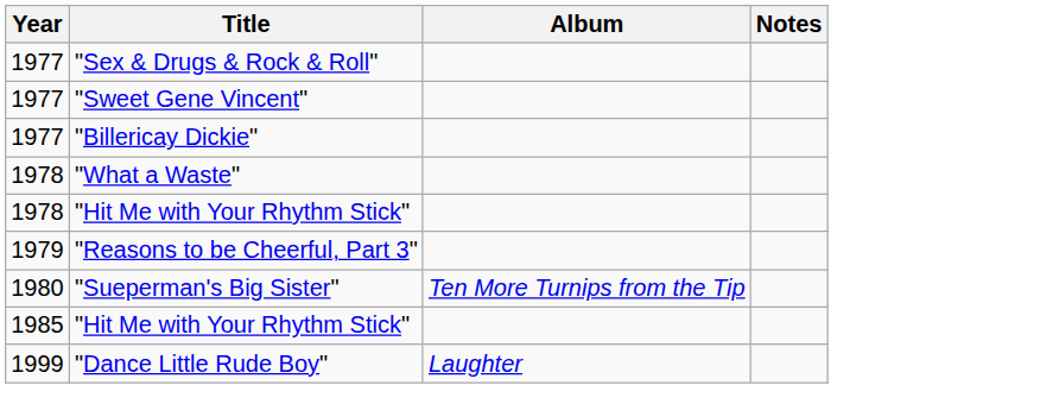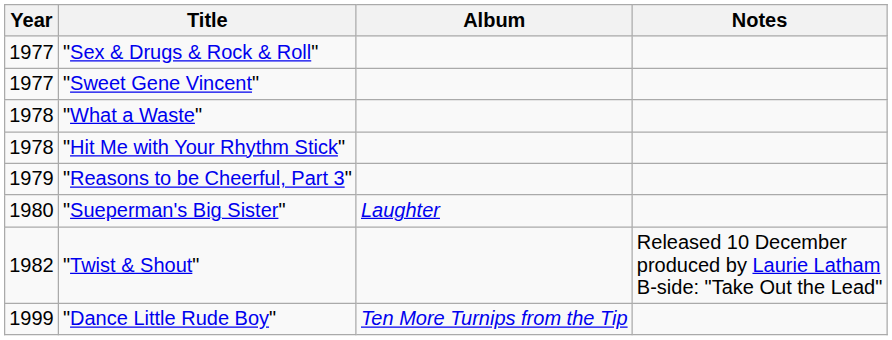 <table class="wikitable">
 <tr>
 <th>Year</th>
 <th>Title</th>
 <th>Album</th>
 <th>Notes</th>
 </tr>
 <tr>
 <td>1977</td>
 <td>"<a href='#'>Sex & Drugs & Rock & Roll</a>"</td>
 <td></td>
 <td></td>
 </tr>
 <tr>
 <td>1977</td>
 <td>"<a href='#'>Sweet Gene Vincent</a>"</td>
-<td></td>
-<td></td>
-</tr>
-<tr>
-<td>1977</td>
-<td>"<a href='#'>Billericay Dickie</a>"</td>
 <td></td>
 <td></td>
 </tr>
 <tr>
 <td>1978</td>
 <td>"<a href='#'>What a Waste</a>"</td>
 <td></td>
 <td></td>
 </tr>
 <tr>
 <td>1978</td>
 <td>"<a href='#'>Hit Me with Your Rhythm Stick</a>"</td>
 <td></td>
 <td></td>
 </tr>
 <tr>
 <td>1979</td>
 <td>"<a href='#'>Reasons to be Cheerful, Part 3</a>"</td>
 <td></td>
 <td></td>
 </tr>
 <tr>
 <td>1980</td>
 <td>"<a href='#'>Sueperman's Big Sister</a>"</td>
-<td><em><a href='#'>Ten More Turnips from the Tip</a></em></td>
+<td><em><a href='#'>Laughter</a></em></td>
 <td></td>
 </tr>
 <tr>
-<td>1985</td>
-<td>"<a href='#'>Hit Me with Your Rhythm Stick</a>"</td>
+<td>1982</td>
+<td>"<a href='#'>Twist & Shout</a>"</td>
 <td></td>
-<td></td>
+<td>Released 10 December <br>produced by <a href='#'>Laurie Latham</a> <br> B-side: "Take Out the Lead"</td>
 </tr>
 <tr>
 <td>1999</td>
 <td>"<a href='#'>Dance Little Rude Boy</a>"</td>
-<td><em><a href='#'>Laughter</a></em></td>
+<td><em><a href='#'>Ten More Turnips from the Tip</a></em></td>
 <td></td>
 </tr>
 </table>
